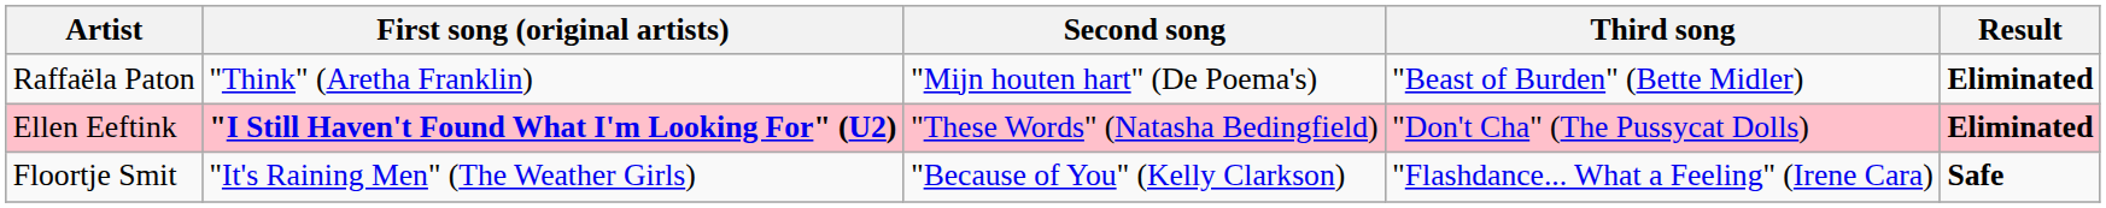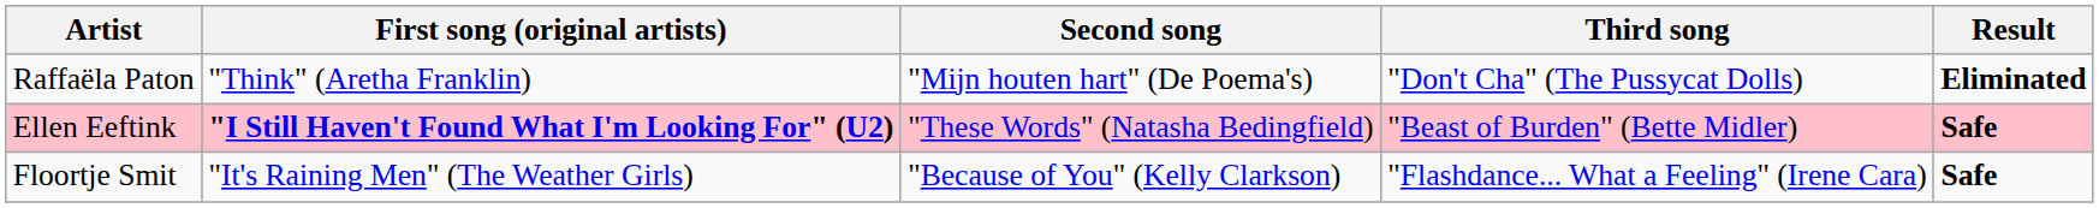 <table class=wikitable>
 <tr>
 <th>Artist</th>
 <th>First song (original artists)</th>
 <th>Second song</th>
 <th>Third song</th>
 <th>Result</th>
 </tr>
 <tr>
 <td>Raffaëla Paton</td>
 <td>"<a href='#'>Think</a>" (<a href='#'>Aretha Franklin</a>)</td>
 <td>"<a href='#'>Mijn houten hart</a>" (De Poema's)</td>
-<td>"<a href='#'>Beast of Burden</a>" (<a href='#'>Bette Midler</a>)</td>
+<td>"<a href='#'>Don't Cha</a>" (<a href='#'>The Pussycat Dolls</a>)</td>
 <td><strong>Eliminated</strong></td>
 </tr>
 <tr style="background:pink;">
 <td>Ellen Eeftink</td>
 <td><strong>"<a href='#'>I Still Haven't Found What I'm Looking For</a>" (<a href='#'>U2</a>)</strong></td>
 <td>"<a href='#'>These Words</a>" (<a href='#'>Natasha Bedingfield</a>)</td>
-<td>"<a href='#'>Don't Cha</a>" (<a href='#'>The Pussycat Dolls</a>)</td>
-<td><strong>Eliminated</strong></td>
+<td>"<a href='#'>Beast of Burden</a>" (<a href='#'>Bette Midler</a>)</td>
+<td><strong>Safe</strong></td>
 </tr>
 <tr>
 <td>Floortje Smit</td>
 <td>"<a href='#'>It's Raining Men</a>" (<a href='#'>The Weather Girls</a>)</td>
 <td>"<a href='#'>Because of You</a>" (<a href='#'>Kelly Clarkson</a>)</td>
 <td>"<a href='#'>Flashdance... What a Feeling</a>" (<a href='#'>Irene Cara</a>)</td>
 <td><strong>Safe</strong></td>
 </tr>
 </table>
